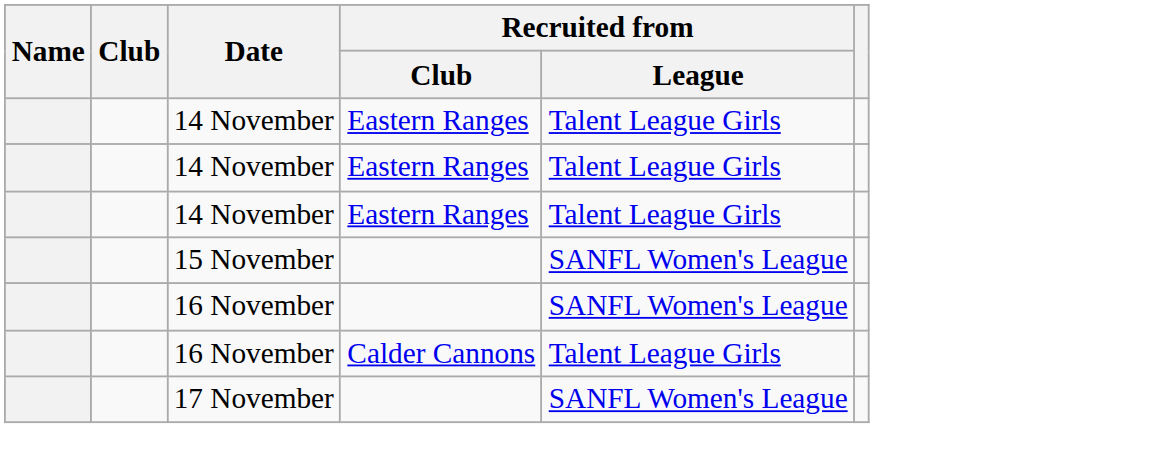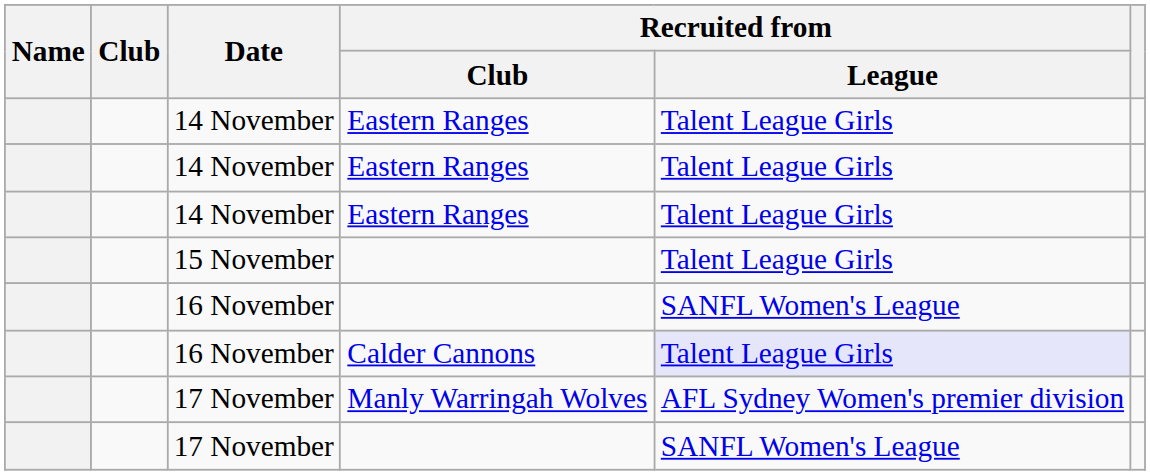 <table class="wikitable sortable plainrowheaders">
 <tr>
 <th rowspan=2>Name</th>
 <th rowspan=2>Club</th>
 <th rowspan=2>Date</th>
 <th colspan=2>Recruited from</th>
 <th rowspan=2 class=unsortable></th>
 </tr>
 <tr>
 <th>Club</th>
 <th>League</th>
 </tr>
 <tr>
 <th scope=row></th>
 <td></td>
 <td>14 November</td>
 <td><a href='#'>Eastern Ranges</a></td>
 <td><a href='#'>Talent League Girls</a></td>
 <td align=center></td>
 </tr>
 <tr>
 <th scope=row></th>
 <td></td>
 <td>14 November</td>
 <td><a href='#'>Eastern Ranges</a></td>
 <td><a href='#'>Talent League Girls</a></td>
 <td align=center></td>
 </tr>
 <tr>
 <th scope=row></th>
 <td></td>
 <td>14 November</td>
 <td><a href='#'>Eastern Ranges</a></td>
 <td><a href='#'>Talent League Girls</a></td>
 <td align=center></td>
 </tr>
 <tr>
 <th scope=row></th>
 <td></td>
 <td>15 November</td>
 <td></td>
-<td><a href='#'>SANFL Women's League</a></td>
+<td><a href='#'>Talent League Girls</a></td>
 <td align=center></td>
 </tr>
 <tr>
 <th scope=row></th>
 <td></td>
 <td>16 November</td>
 <td></td>
 <td><a href='#'>SANFL Women's League</a></td>
 <td align=center></td>
 </tr>
 <tr>
 <th scope=row></th>
 <td></td>
 <td>16 November</td>
 <td><a href='#'>Calder Cannons</a></td>
-<td><a href='#'>Talent League Girls</a></td>
+<td style="background: lavender;"><a href='#'>Talent League Girls</a></td>
+<td align=center></td>
+</tr>
+<tr>
+<th scope=row></th>
+<td></td>
+<td>17 November</td>
+<td><a href='#'>Manly Warringah Wolves</a></td>
+<td><a href='#'>AFL Sydney Women's premier division</a></td>
 <td align=center></td>
 </tr>
 <tr>
 <th scope=row></th>
 <td></td>
 <td>17 November</td>
 <td></td>
 <td><a href='#'>SANFL Women's League</a></td>
 <td align=center></td>
 </tr>
 </table>
